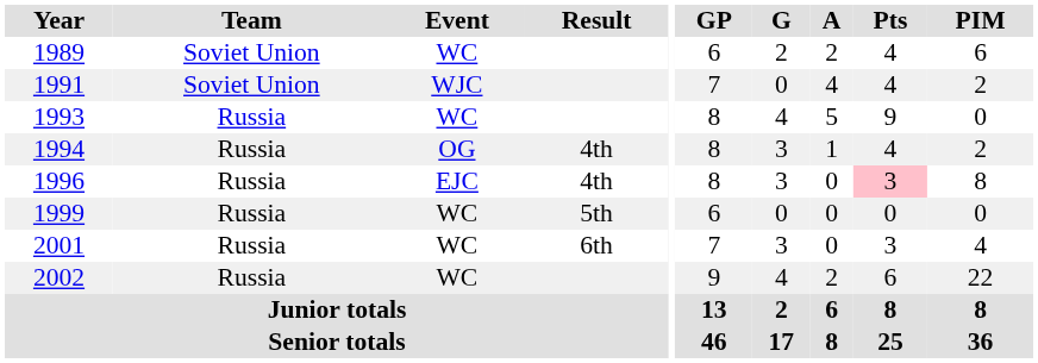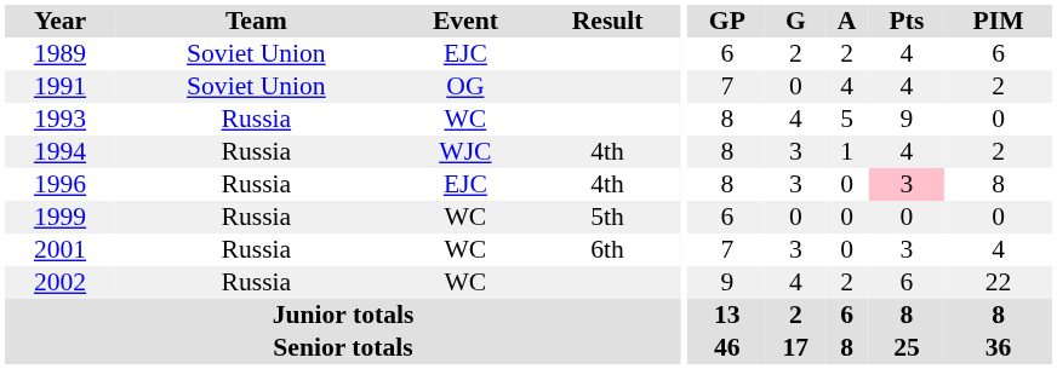 <table border="0" cellpadding="1" cellspacing="0" ID="Table3" style="text-align:center; width:40em">
 <tr ALIGN="center" bgcolor="#e0e0e0">
 <th>Year</th>
 <th>Team</th>
 <th>Event</th>
 <th>Result</th>
 <th rowspan="99" bgcolor="#ffffff"></th>
 <th>GP</th>
 <th>G</th>
 <th>A</th>
 <th>Pts</th>
 <th>PIM</th>
 </tr>
 <tr>
 <td><a href='#'>1989</a></td>
 <td><a href='#'>Soviet Union</a></td>
-<td><a href='#'>WC</a></td>
+<td><a href='#'>EJC</a></td>
 <td></td>
 <td>6</td>
 <td>2</td>
 <td>2</td>
 <td>4</td>
 <td>6</td>
 </tr>
 <tr bgcolor="#f0f0f0">
 <td><a href='#'>1991</a></td>
 <td><a href='#'>Soviet Union</a></td>
-<td><a href='#'>WJC</a></td>
+<td><a href='#'>OG</a></td>
 <td></td>
 <td>7</td>
 <td>0</td>
 <td>4</td>
 <td>4</td>
 <td>2</td>
 </tr>
 <tr>
 <td><a href='#'>1993</a></td>
 <td><a href='#'>Russia</a></td>
 <td><a href='#'>WC</a></td>
 <td></td>
 <td>8</td>
 <td>4</td>
 <td>5</td>
 <td>9</td>
 <td>0</td>
 </tr>
 <tr bgcolor="#f0f0f0">
 <td><a href='#'>1994</a></td>
 <td>Russia</td>
-<td><a href='#'>OG</a></td>
+<td><a href='#'>WJC</a></td>
 <td>4th</td>
 <td>8</td>
 <td>3</td>
 <td>1</td>
 <td>4</td>
 <td>2</td>
 </tr>
 <tr>
 <td><a href='#'>1996</a></td>
 <td>Russia</td>
 <td><a href='#'>EJC</a></td>
 <td>4th</td>
 <td>8</td>
 <td>3</td>
 <td>0</td>
 <td style="background: pink;">3</td>
 <td>8</td>
 </tr>
 <tr bgcolor="#f0f0f0">
 <td><a href='#'>1999</a></td>
 <td>Russia</td>
 <td>WC</td>
 <td>5th</td>
 <td>6</td>
 <td>0</td>
 <td>0</td>
 <td>0</td>
 <td>0</td>
 </tr>
 <tr>
 <td><a href='#'>2001</a></td>
 <td>Russia</td>
 <td>WC</td>
 <td>6th</td>
 <td>7</td>
 <td>3</td>
 <td>0</td>
 <td>3</td>
 <td>4</td>
 </tr>
 <tr bgcolor="#f0f0f0">
 <td><a href='#'>2002</a></td>
 <td>Russia</td>
 <td>WC</td>
 <td></td>
 <td>9</td>
 <td>4</td>
 <td>2</td>
 <td>6</td>
 <td>22</td>
 </tr>
 <tr bgcolor="#e0e0e0">
 <th colspan=4>Junior totals</th>
 <th>13</th>
 <th>2</th>
 <th>6</th>
 <th>8</th>
 <th>8</th>
 </tr>
 <tr bgcolor="#e0e0e0">
 <th colspan=4>Senior totals</th>
 <th>46</th>
 <th>17</th>
 <th>8</th>
 <th>25</th>
 <th>36</th>
 </tr>
 </table>
